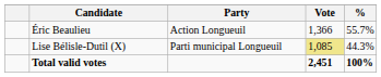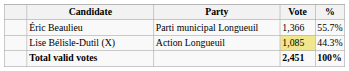 <table class="wikitable">
 <tr>
 </tr>
 <tr>
 <th bgcolor="#DDDDFF" width="30px"></th>
 <th bgcolor="#DDDDFF" width="200px">Candidate</th>
 <th bgcolor="#DDDDFF" width="200px">Party</th>
 <th bgcolor="#DDDDFF" width="50px">Vote</th>
 <th bgcolor="#DDDDFF" width="30px">%</th>
 </tr>
 <tr>
 <td> </td>
 <td>Éric Beaulieu</td>
-<td>Action Longueuil</td>
+<td>Parti municipal Longueuil</td>
 <td>1,366</td>
 <td>55.7%</td>
 </tr>
 <tr>
 <td> </td>
 <td>Lise Bélisle-Dutil (X)</td>
-<td>Parti municipal Longueuil</td>
+<td>Action Longueuil</td>
 <td style="background: khaki;">1,085</td>
 <td>44.3%</td>
 </tr>
 <tr>
 <td> </td>
 <td><strong>Total valid votes</strong></td>
 <td></td>
 <td><strong>2,451</strong></td>
 <td><strong>100%</strong></td>
 </tr>
 </table>
